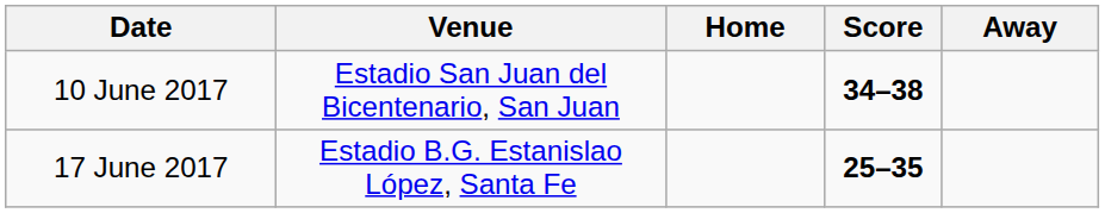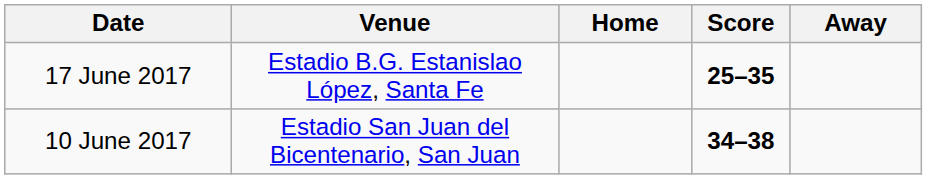 <table class="wikitable" style="text-align:center;">
 <tr>
 <th style="width:250px">Date</th>
 <th style="width:324px">Venue</th>
 <th style="width:118px">Home</th>
 <th style="width:70px">Score</th>
 <th style="width:118px">Away</th>
 </tr>
 <tr>
+<td>17 June 2017</td>
+<td><a href='#'>Estadio B.G. Estanislao López</a>, <a href='#'>Santa Fe</a></td>
+<td></td>
+<td><strong>25–35</strong></td>
+<td></td>
+</tr>
+<tr>
 <td>10 June 2017</td>
 <td><a href='#'>Estadio San Juan del Bicentenario</a>, <a href='#'>San Juan</a></td>
 <td></td>
 <td><strong>34–38</strong></td>
 <td></td>
 </tr>
-<tr>
-<td>17 June 2017</td>
-<td><a href='#'>Estadio B.G. Estanislao López</a>, <a href='#'>Santa Fe</a></td>
-<td></td>
-<td><strong>25–35</strong></td>
-<td></td>
-</tr>
 </table>
